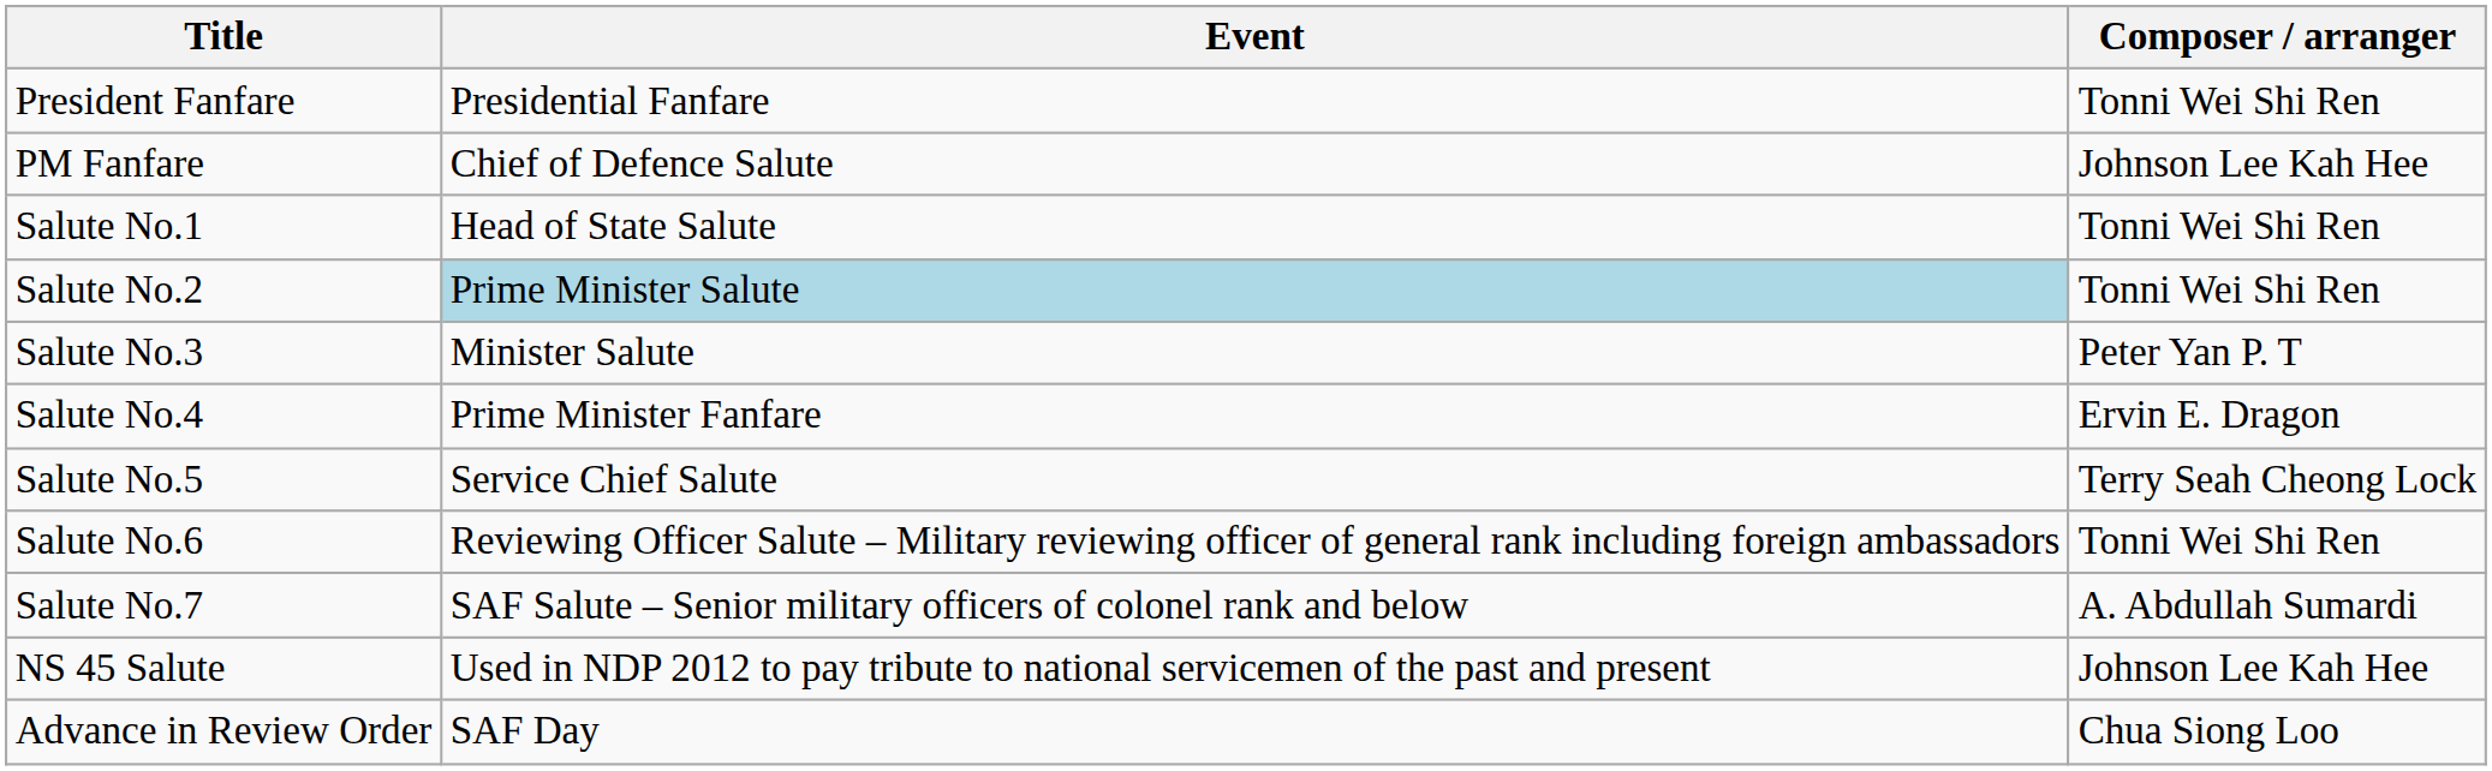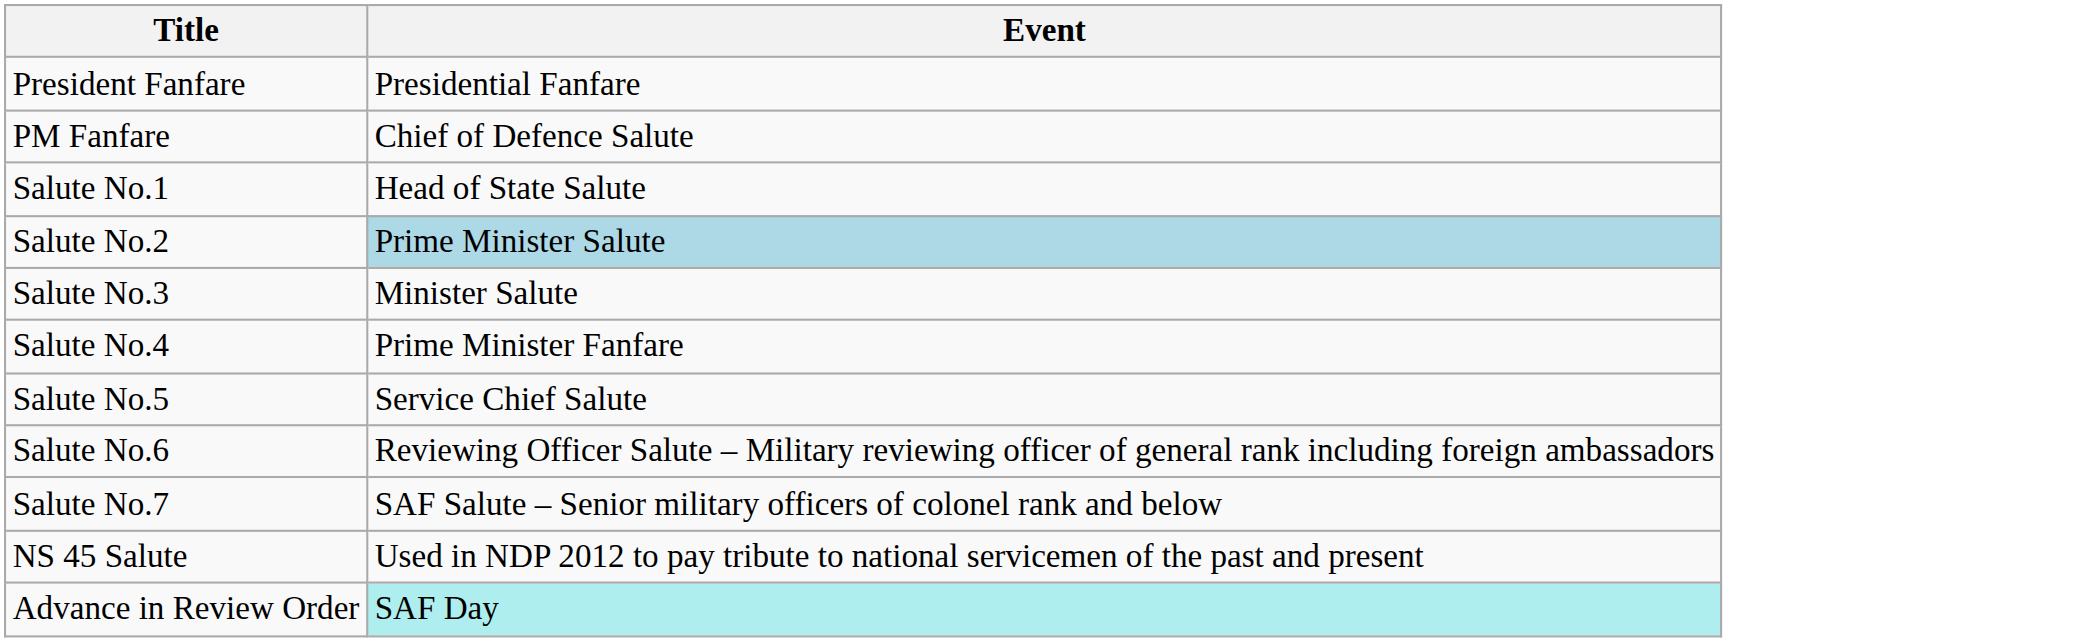 <table class="wikitable">
 <tr>
 <th>Title</th>
 <th>Event</th>
-<th>Composer / arranger</th>
 </tr>
 <tr>
 <td>President Fanfare</td>
 <td>Presidential Fanfare</td>
-<td>Tonni Wei Shi Ren</td>
 </tr>
 <tr>
 <td>PM Fanfare</td>
 <td>Chief of Defence Salute</td>
-<td>Johnson Lee Kah Hee</td>
 </tr>
 <tr>
 <td>Salute No.1</td>
 <td>Head of State Salute</td>
-<td>Tonni Wei Shi Ren</td>
 </tr>
 <tr>
 <td>Salute No.2</td>
 <td style="background: lightblue;">Prime Minister Salute</td>
-<td>Tonni Wei Shi Ren</td>
 </tr>
 <tr>
 <td>Salute No.3</td>
 <td>Minister Salute</td>
-<td>Peter Yan P. T</td>
 </tr>
 <tr>
 <td>Salute No.4</td>
 <td>Prime Minister Fanfare</td>
-<td>Ervin E. Dragon</td>
 </tr>
 <tr>
 <td>Salute No.5</td>
 <td>Service Chief Salute</td>
-<td>Terry Seah Cheong Lock</td>
 </tr>
 <tr>
 <td>Salute No.6</td>
 <td>Reviewing Officer Salute – Military reviewing officer of general rank including foreign ambassadors</td>
-<td>Tonni Wei Shi Ren</td>
 </tr>
 <tr>
 <td>Salute No.7</td>
 <td>SAF Salute – Senior military officers of colonel rank and below</td>
-<td>A. Abdullah Sumardi</td>
 </tr>
 <tr>
 <td>NS 45 Salute</td>
 <td>Used in NDP 2012 to pay tribute to national servicemen of the past and present</td>
-<td>Johnson Lee Kah Hee</td>
 </tr>
 <tr>
 <td>Advance in Review Order</td>
-<td>SAF Day</td>
-<td>Chua Siong Loo</td>
+<td style="background: paleturquoise;">SAF Day</td>
 </tr>
 </table>
